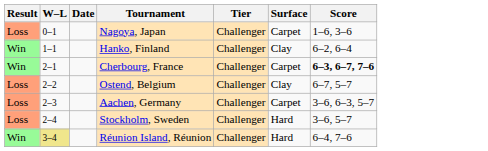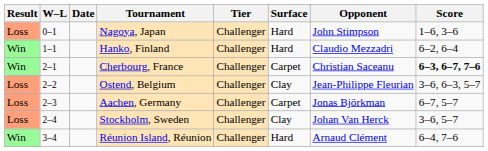 <table class="sortable wikitable">
 <tr>
 <th>Result</th>
 <th class="unsortable">W–L</th>
 <th>Date</th>
 <th>Tournament</th>
 <th>Tier</th>
 <th>Surface</th>
+<th>Opponent</th>
 <th class="unsortable">Score</th>
 </tr>
 <tr>
 <td style="background:#ffa07a;">Loss</td>
 <td><small>0–1</small></td>
 <td></td>
 <td style="background:moccasin;"><a href='#'>Nagoya</a>, Japan</td>
 <td style="background:moccasin;">Challenger</td>
-<td>Carpet</td>
+<td>Hard</td>
+<td> <a href='#'>John Stimpson</a></td>
 <td>1–6, 3–6</td>
 </tr>
 <tr>
 <td style="background:#98fb98;">Win</td>
 <td><small>1–1</small></td>
 <td></td>
 <td style="background:moccasin;"><a href='#'>Hanko</a>, Finland</td>
 <td style="background:moccasin;">Challenger</td>
-<td>Clay</td>
+<td>Hard</td>
+<td> <a href='#'>Claudio Mezzadri</a></td>
 <td>6–2, 6–4</td>
 </tr>
 <tr>
 <td style="background:#98fb98;">Win</td>
 <td><small>2–1</small></td>
 <td></td>
 <td style="background:moccasin;"><a href='#'>Cherbourg</a>, France</td>
 <td style="background:moccasin;">Challenger</td>
 <td>Carpet</td>
+<td> <a href='#'>Christian Saceanu</a></td>
 <td><strong>6–3, 6–7, 7–6</strong></td>
 </tr>
 <tr>
 <td style="background:#ffa07a;">Loss</td>
 <td><small>2–2</small></td>
 <td></td>
 <td style="background:moccasin;"><a href='#'>Ostend</a>, Belgium</td>
 <td style="background:moccasin;">Challenger</td>
 <td>Clay</td>
-<td>6–7, 5–7</td>
+<td> <a href='#'>Jean-Philippe Fleurian</a></td>
+<td>3–6, 6–3, 5–7</td>
 </tr>
 <tr>
 <td style="background:#ffa07a;">Loss</td>
 <td><small>2–3</small></td>
 <td></td>
 <td style="background:moccasin;"><a href='#'>Aachen</a>, Germany</td>
 <td style="background:moccasin;">Challenger</td>
 <td>Carpet</td>
-<td>3–6, 6–3, 5–7</td>
+<td> <a href='#'>Jonas Björkman</a></td>
+<td>6–7, 5–7</td>
 </tr>
 <tr>
 <td style="background:#ffa07a;">Loss</td>
 <td><small>2–4</small></td>
 <td></td>
 <td style="background:moccasin;"><a href='#'>Stockholm</a>, Sweden</td>
 <td style="background:moccasin;">Challenger</td>
-<td>Hard</td>
+<td>Clay</td>
+<td> <a href='#'>Johan Van Herck</a></td>
 <td>3–6, 5–7</td>
 </tr>
 <tr>
 <td style="background:#98fb98;">Win</td>
-<td style="background: khaki;"><small>3–4</small></td>
+<td><small>3–4</small></td>
 <td></td>
 <td style="background:moccasin;"><a href='#'>Réunion Island</a>, Réunion</td>
 <td style="background:moccasin;">Challenger</td>
 <td>Hard</td>
+<td> <a href='#'>Arnaud Clément</a></td>
 <td>6–4, 7–6</td>
 </tr>
 </table>
